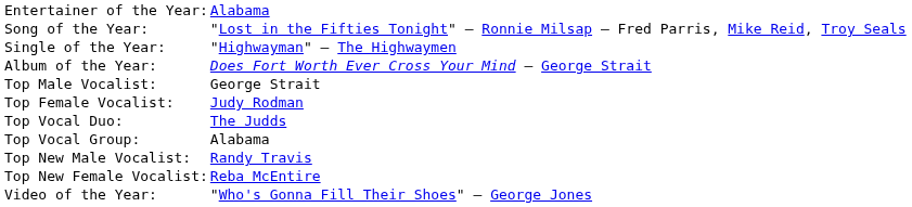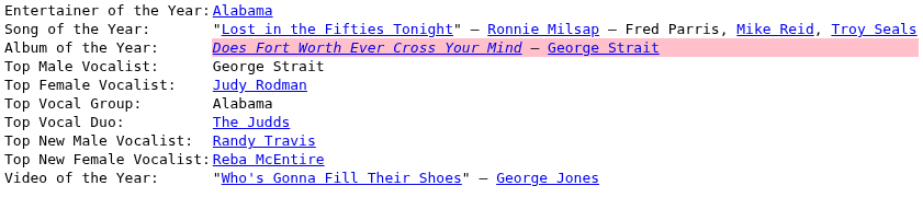 <table cellspacing="0" border="0" cellpadding="1">
 <tr>
 <td>Entertainer of the Year:</td>
 <td><a href='#'>Alabama</a></td>
 </tr>
 <tr>
 <td>Song of the Year:</td>
 <td>"<a href='#'>Lost in the Fifties Tonight</a>" – <a href='#'>Ronnie Milsap</a> – Fred Parris, <a href='#'>Mike Reid</a>, <a href='#'>Troy Seals</a></td>
 </tr>
 <tr>
-<td>Single of the Year:</td>
-<td>"<a href='#'>Highwayman</a>" – <a href='#'>The Highwaymen</a></td>
-</tr>
-<tr>
 <td>Album of the Year:</td>
-<td><em><a href='#'>Does Fort Worth Ever Cross Your Mind</a></em> – <a href='#'>George Strait</a></td>
+<td style="background: pink;"><em><a href='#'>Does Fort Worth Ever Cross Your Mind</a></em> – <a href='#'>George Strait</a></td>
 </tr>
 <tr>
 <td>Top Male Vocalist:</td>
 <td>George Strait</td>
 </tr>
 <tr>
 <td>Top Female Vocalist:</td>
 <td><a href='#'>Judy Rodman</a></td>
 </tr>
 <tr>
+<td>Top Vocal Group:</td>
+<td>Alabama</td>
+</tr>
+<tr>
 <td>Top Vocal Duo:</td>
 <td><a href='#'>The Judds</a></td>
-</tr>
-<tr>
-<td>Top Vocal Group:</td>
-<td>Alabama</td>
 </tr>
 <tr>
 <td>Top New Male Vocalist:</td>
 <td><a href='#'>Randy Travis</a></td>
 </tr>
 <tr>
 <td>Top New Female Vocalist:</td>
 <td><a href='#'>Reba McEntire</a></td>
 </tr>
 <tr>
 <td>Video of the Year:</td>
 <td>"<a href='#'>Who's Gonna Fill Their Shoes</a>" – <a href='#'>George Jones</a></td>
 </tr>
 </table>
